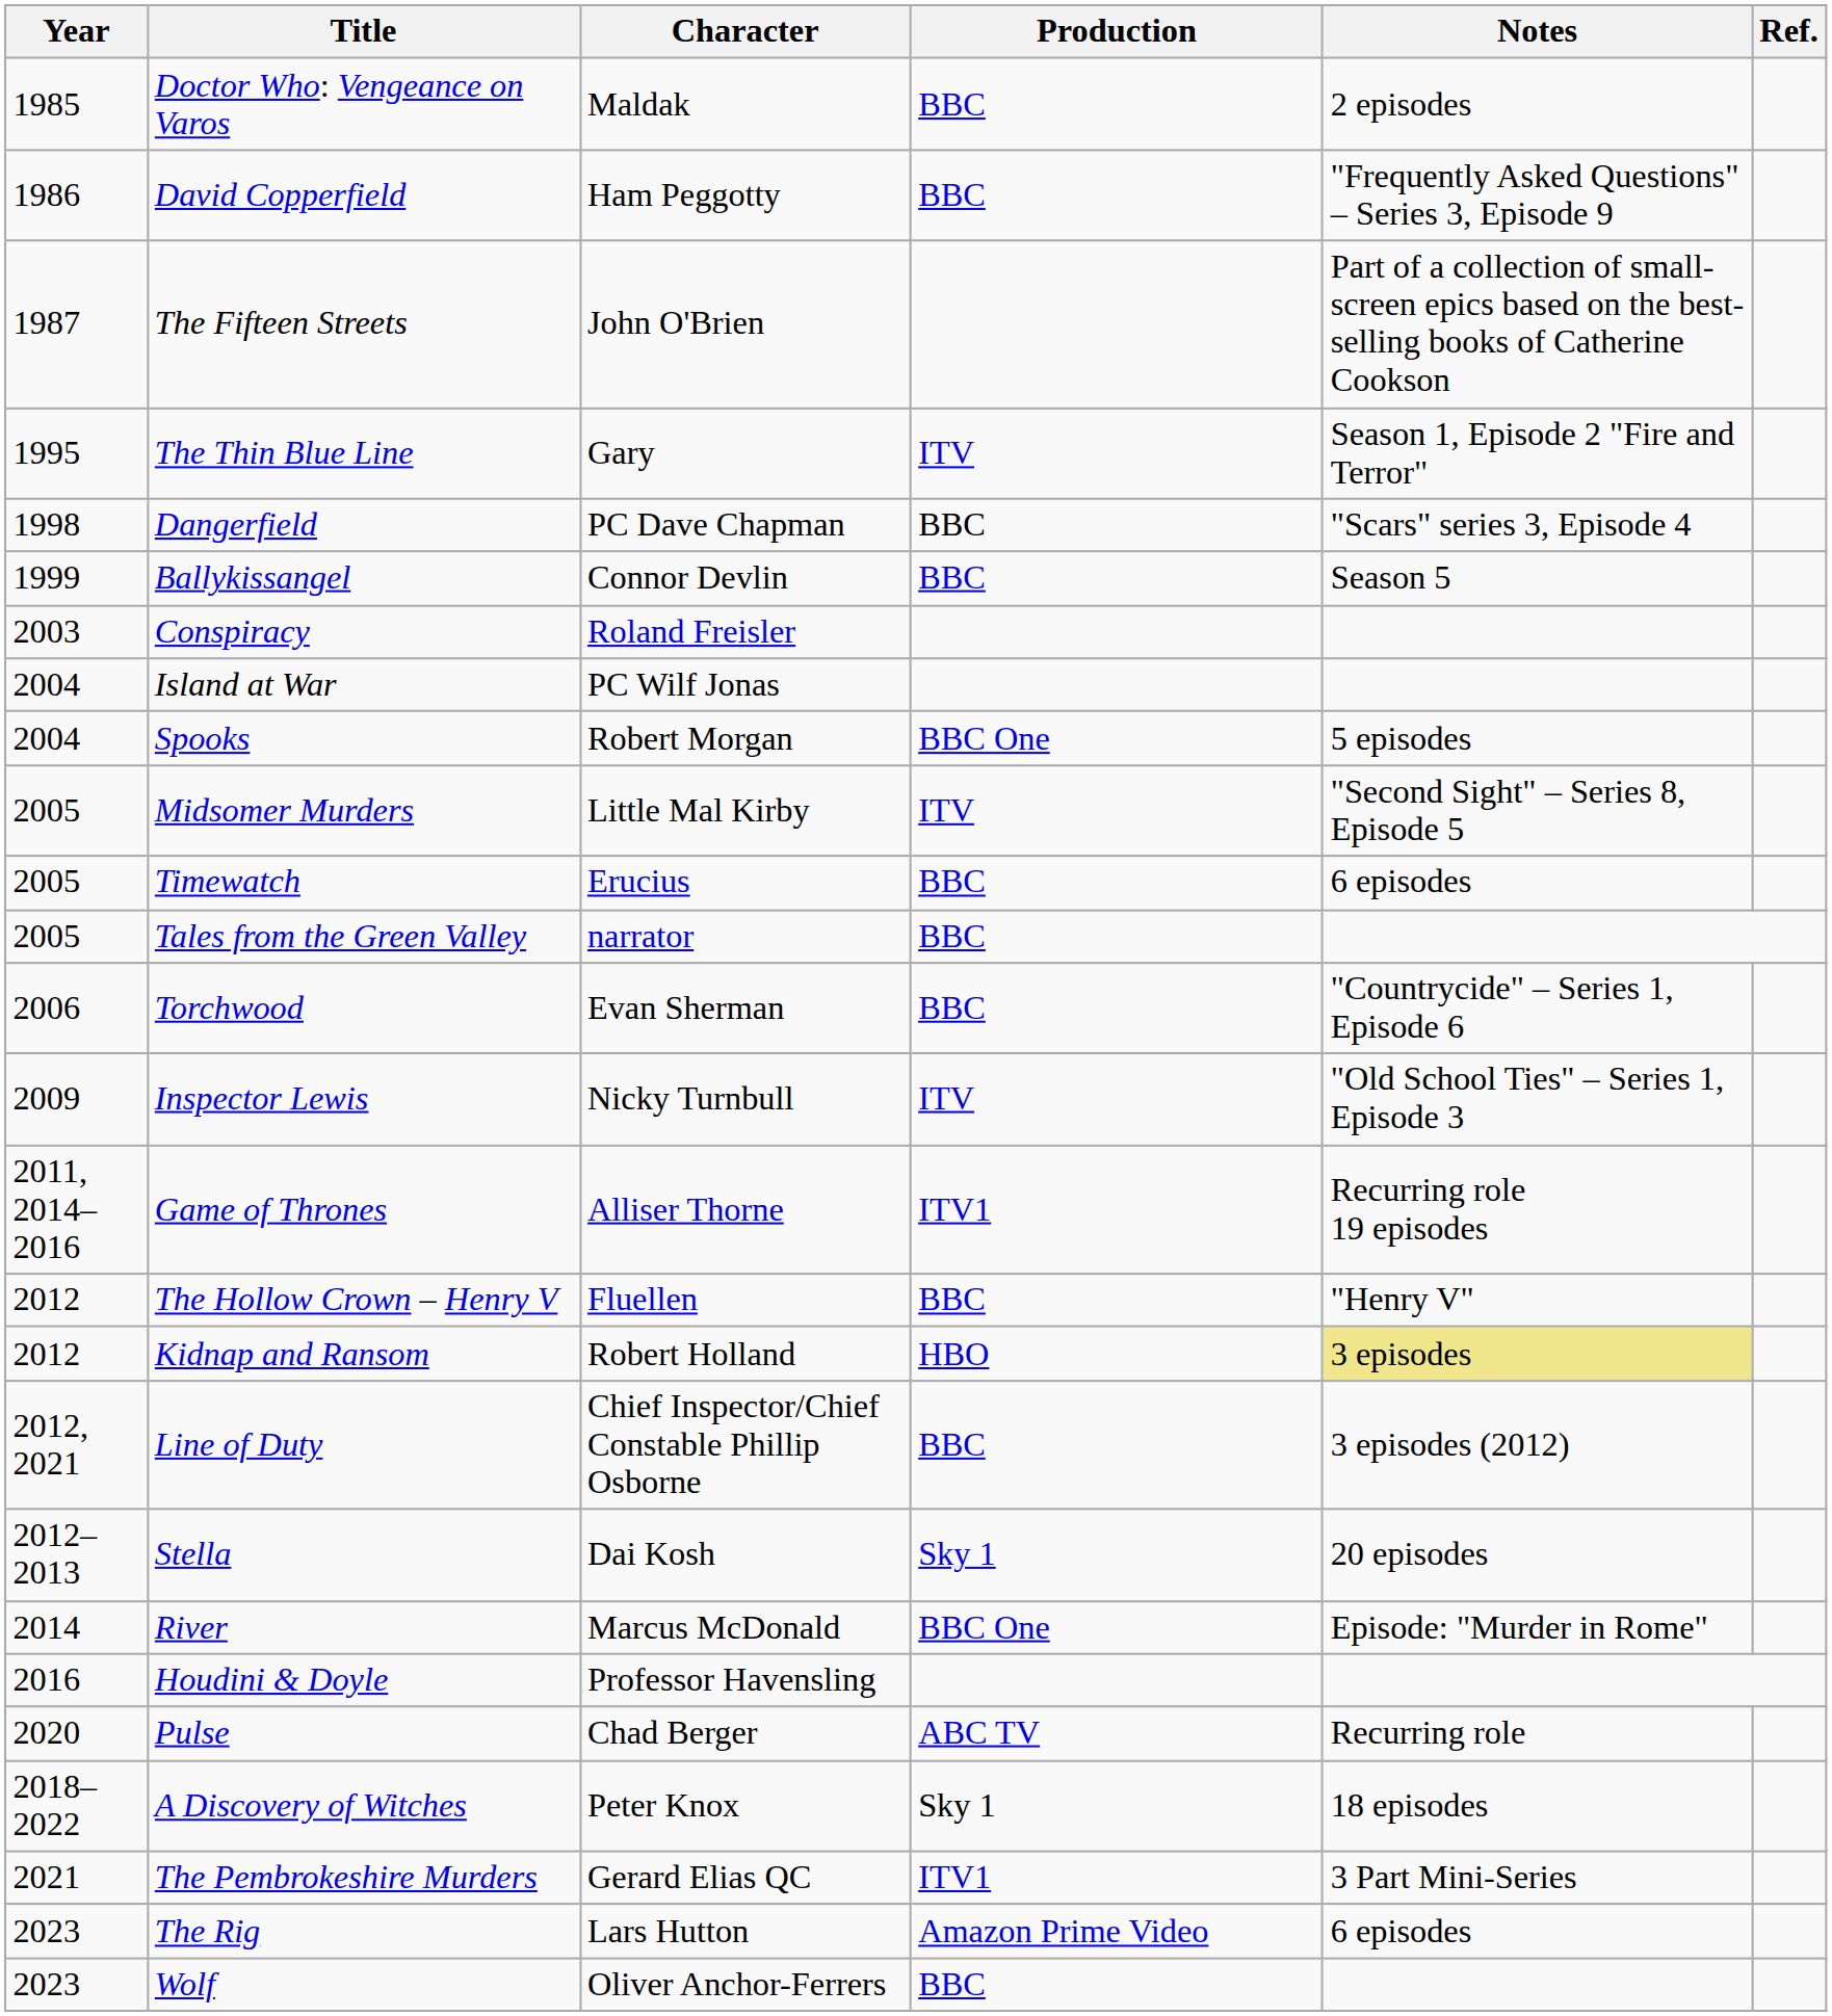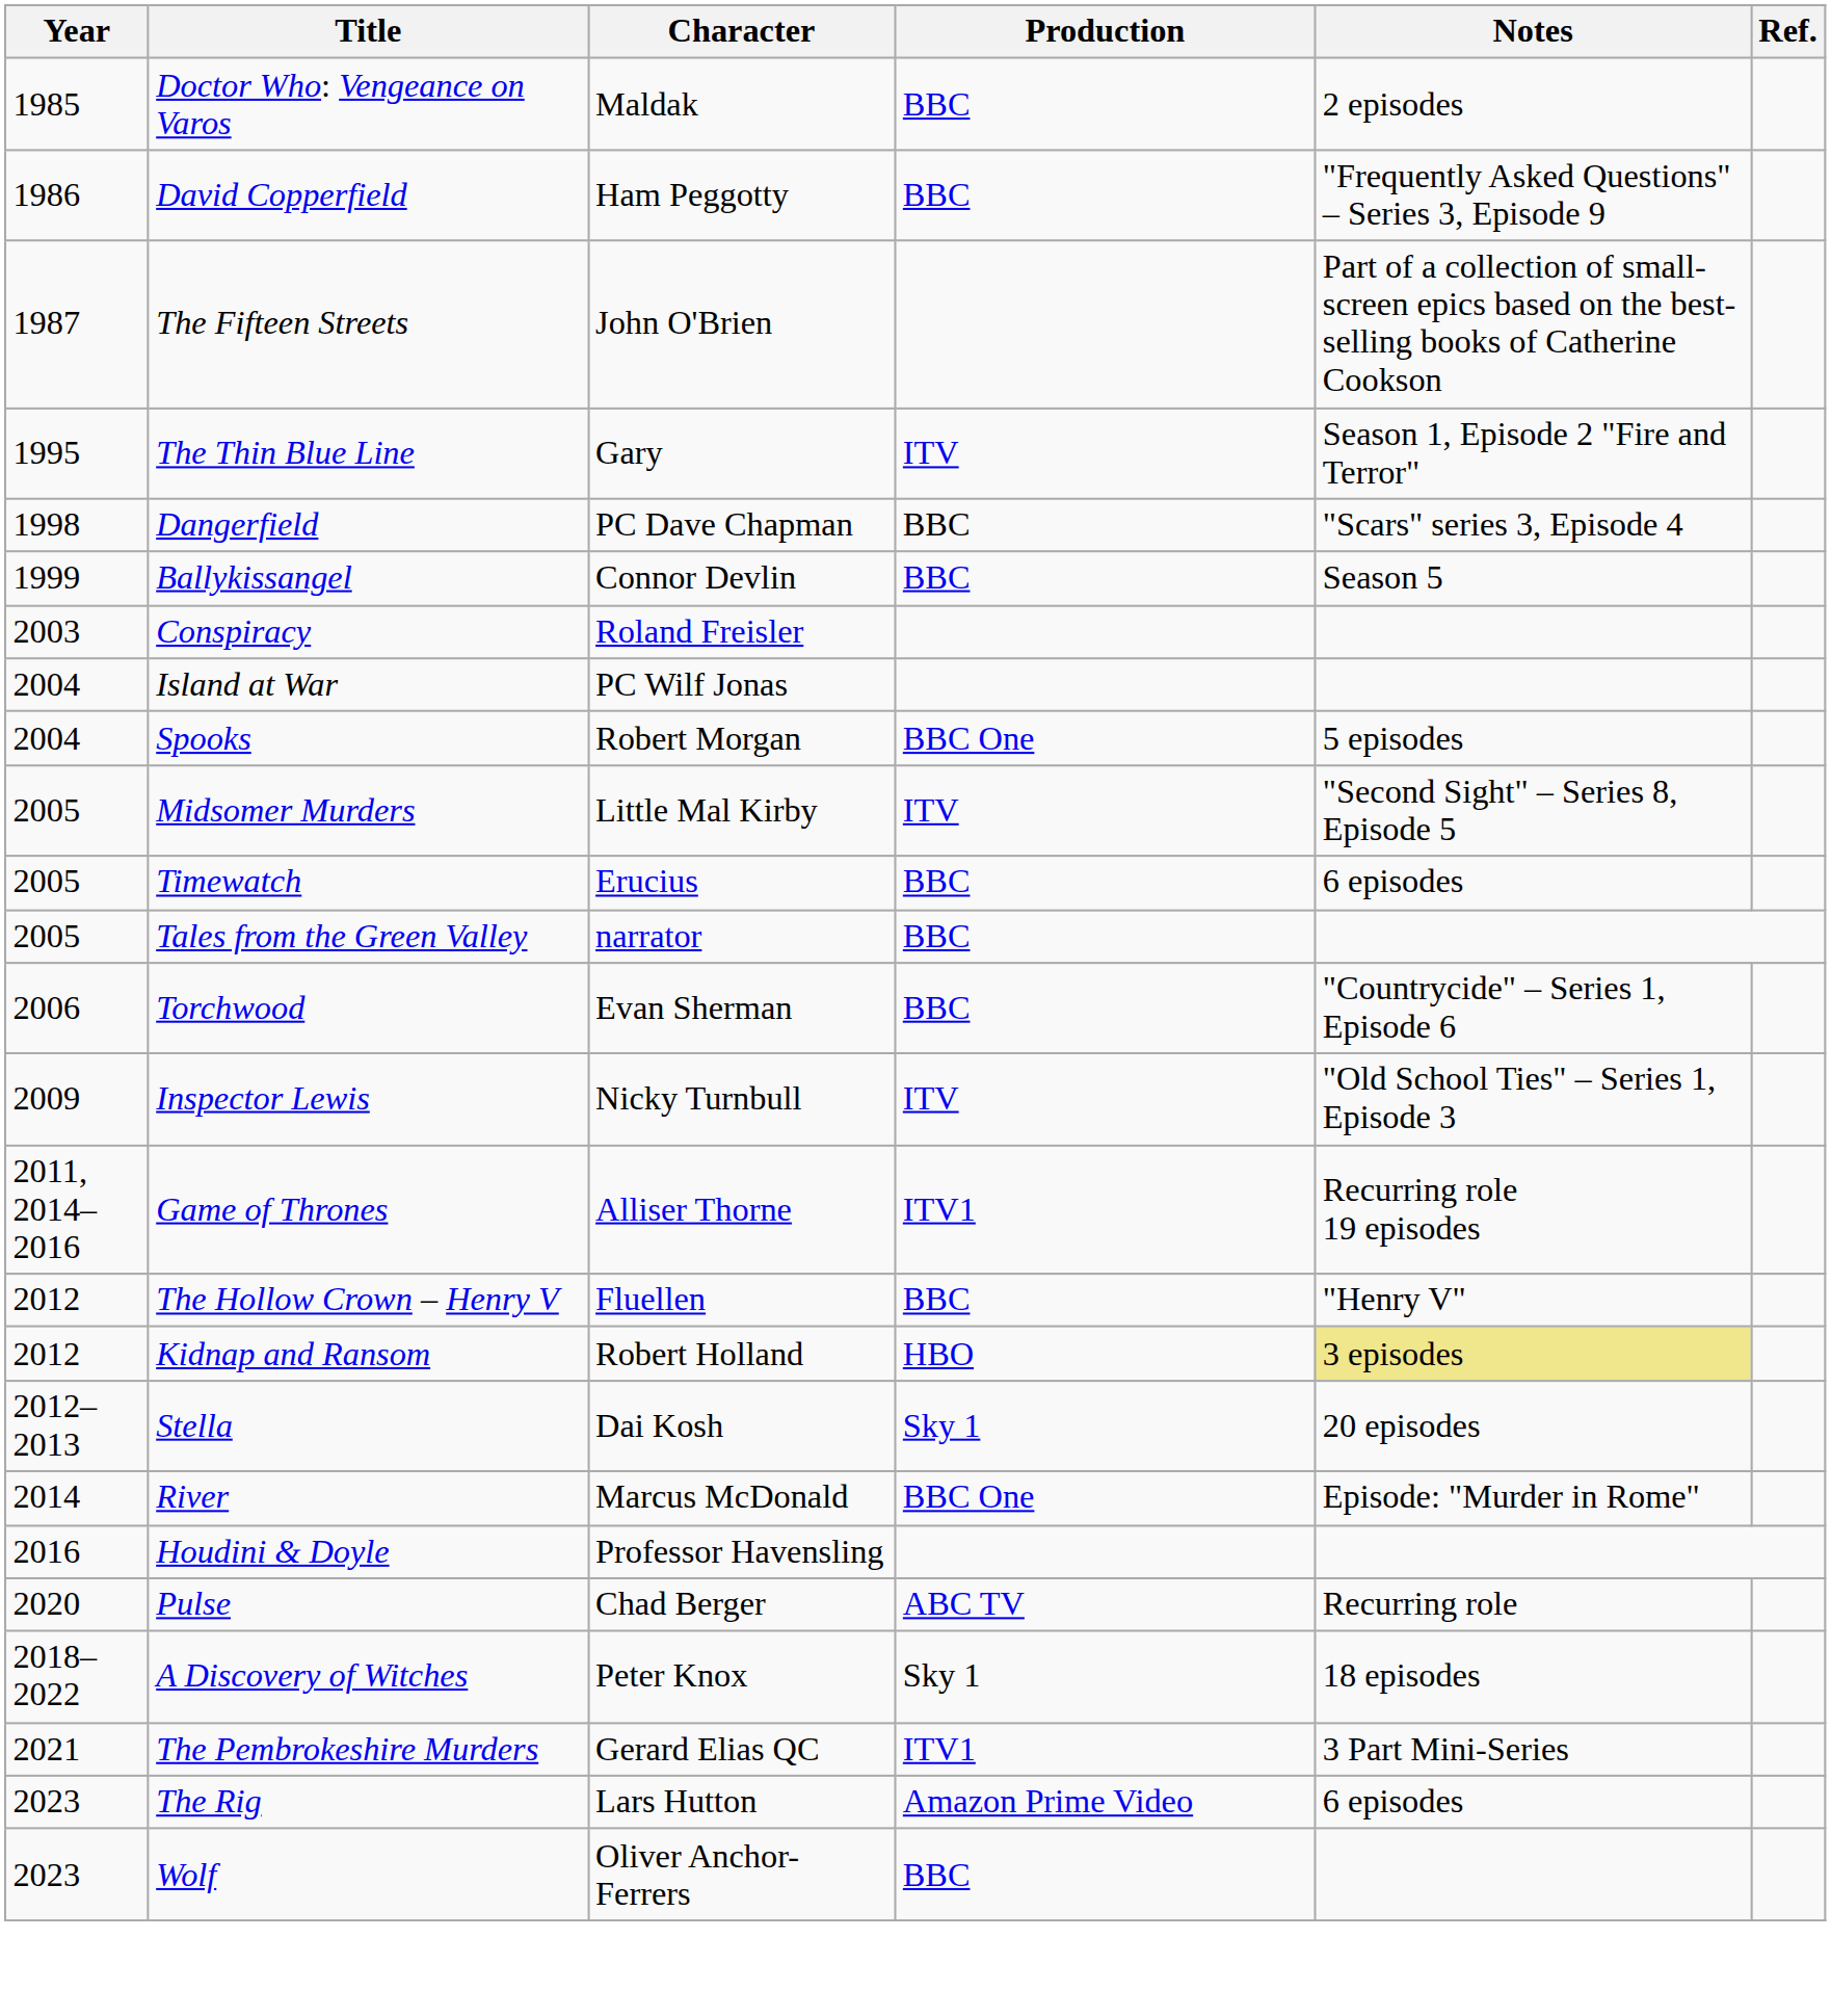 <table class="wikitable">
 <tr>
 <th scope="col" width="80">Year</th>
 <th scope="col" width="300">Title</th>
 <th scope="col" width="200">Character</th>
 <th scope="col" width="300">Production</th>
 <th scope="col" width="300">Notes</th>
 <th>Ref.</th>
 </tr>
 <tr>
 <td>1985</td>
 <td><em><a href='#'>Doctor Who</a></em>: <em><a href='#'>Vengeance on Varos</a></em></td>
 <td>Maldak</td>
 <td><a href='#'>BBC</a></td>
 <td>2 episodes</td>
 <td></td>
 </tr>
 <tr>
 <td>1986</td>
 <td><em><a href='#'>David Copperfield</a></em></td>
 <td>Ham Peggotty</td>
 <td><a href='#'>BBC</a></td>
 <td>"Frequently Asked Questions" – Series 3, Episode 9</td>
 <td></td>
 </tr>
 <tr>
 <td>1987</td>
 <td><em>The Fifteen Streets</em></td>
 <td>John O'Brien</td>
 <td></td>
 <td>Part of a collection of small-screen epics based on the best-selling books of Catherine Cookson</td>
 <td></td>
 </tr>
 <tr>
 <td>1995</td>
 <td><em><a href='#'>The Thin Blue Line</a></em></td>
 <td>Gary</td>
 <td><a href='#'>ITV</a></td>
 <td>Season 1, Episode 2 "Fire and Terror"</td>
 <td></td>
 </tr>
 <tr>
 <td>1998</td>
 <td><em><a href='#'>Dangerfield</a></em></td>
 <td>PC Dave Chapman</td>
 <td>BBC</td>
 <td>"Scars" series 3, Episode 4</td>
 <td></td>
 </tr>
 <tr>
 <td>1999</td>
 <td><em><a href='#'>Ballykissangel</a></em></td>
 <td>Connor Devlin</td>
 <td><a href='#'>BBC</a></td>
 <td>Season 5</td>
 <td></td>
 </tr>
 <tr>
 <td>2003</td>
 <td><em><a href='#'>Conspiracy</a></em></td>
 <td><a href='#'>Roland Freisler</a></td>
 <td></td>
 <td></td>
 <td></td>
 </tr>
 <tr>
 <td>2004</td>
 <td><em>Island at War</em></td>
 <td>PC Wilf Jonas</td>
 <td></td>
 <td></td>
 <td></td>
 </tr>
 <tr>
 <td>2004</td>
 <td><em><a href='#'>Spooks</a></em></td>
 <td>Robert Morgan</td>
 <td><a href='#'>BBC One</a></td>
 <td>5 episodes</td>
 <td></td>
 </tr>
 <tr>
 <td>2005</td>
 <td><em><a href='#'>Midsomer Murders</a></em></td>
 <td>Little Mal Kirby</td>
 <td><a href='#'>ITV</a></td>
 <td>"Second Sight" – Series 8, Episode 5</td>
 <td></td>
 </tr>
 <tr>
 <td>2005</td>
 <td><em><a href='#'>Timewatch</a></em></td>
 <td><a href='#'>Erucius</a></td>
 <td><a href='#'>BBC</a></td>
 <td>6 episodes</td>
 <td></td>
 </tr>
 <tr>
 <td>2005</td>
 <td><em><a href='#'>Tales from the Green Valley</a></em></td>
 <td><a href='#'>narrator</a></td>
 <td><a href='#'>BBC</a></td>
 </tr>
 <tr>
 <td>2006</td>
 <td><em><a href='#'>Torchwood</a></em></td>
 <td>Evan Sherman</td>
 <td><a href='#'>BBC</a></td>
 <td>"Countrycide" – Series 1, Episode 6</td>
 <td></td>
 </tr>
 <tr>
 <td>2009</td>
 <td><em><a href='#'>Inspector Lewis</a></em></td>
 <td>Nicky Turnbull</td>
 <td><a href='#'>ITV</a></td>
 <td>"Old School Ties" – Series 1, Episode 3</td>
 <td></td>
 </tr>
 <tr>
 <td>2011, 2014–2016</td>
 <td><em><a href='#'>Game of Thrones</a></em></td>
 <td><a href='#'>Alliser Thorne</a></td>
 <td><a href='#'>ITV1</a></td>
 <td>Recurring role<br>19 episodes</td>
 <td></td>
 </tr>
 <tr>
 <td>2012</td>
 <td><em><a href='#'>The Hollow Crown</a> – <a href='#'>Henry V</a></em></td>
 <td><a href='#'>Fluellen</a></td>
 <td><a href='#'>BBC</a></td>
 <td>"Henry V"</td>
 <td></td>
 </tr>
 <tr>
 <td>2012</td>
 <td><em><a href='#'>Kidnap and Ransom</a></em></td>
 <td>Robert Holland</td>
 <td><a href='#'>HBO</a></td>
 <td style="background: khaki;">3 episodes</td>
 <td></td>
 </tr>
 <tr>
-<td>2012, 2021</td>
-<td><em><a href='#'>Line of Duty</a></em></td>
-<td>Chief Inspector/Chief Constable Phillip Osborne</td>
-<td><a href='#'>BBC</a></td>
-<td>3 episodes (2012)</td>
-<td></td>
-</tr>
-<tr>
 <td>2012–2013</td>
 <td><em><a href='#'>Stella</a></em></td>
 <td>Dai Kosh</td>
 <td><a href='#'>Sky 1</a></td>
 <td>20 episodes</td>
 <td></td>
 </tr>
 <tr>
 <td>2014</td>
 <td><em><a href='#'>River</a></em></td>
 <td> Marcus McDonald</td>
 <td><a href='#'>BBC One</a></td>
 <td>Episode: "Murder in Rome"</td>
 <td></td>
 </tr>
 <tr>
 <td>2016</td>
 <td><em><a href='#'>Houdini & Doyle</a></em></td>
 <td>Professor Havensling</td>
 <td></td>
 </tr>
 <tr>
 <td>2020</td>
 <td><em><a href='#'>Pulse</a></em></td>
 <td>Chad Berger</td>
 <td><a href='#'>ABC TV</a></td>
 <td>Recurring role</td>
 <td></td>
 </tr>
 <tr>
 <td>2018–2022</td>
 <td><em><a href='#'>A Discovery of Witches</a></em></td>
 <td>Peter Knox</td>
 <td>Sky 1</td>
 <td>18 episodes</td>
 <td></td>
 </tr>
 <tr>
 <td>2021</td>
 <td><em><a href='#'>The Pembrokeshire Murders</a></em></td>
 <td>Gerard Elias QC</td>
 <td><a href='#'>ITV1</a></td>
 <td>3 Part Mini-Series</td>
 <td></td>
 </tr>
 <tr>
 <td>2023</td>
 <td><em><a href='#'>The Rig</a></em></td>
 <td>Lars Hutton</td>
 <td><a href='#'>Amazon Prime Video</a></td>
 <td>6 episodes</td>
 <td></td>
 </tr>
 <tr>
 <td>2023</td>
 <td><em><a href='#'>Wolf</a></em></td>
 <td>Oliver Anchor-Ferrers</td>
 <td><a href='#'>BBC</a></td>
 <td></td>
 <td></td>
 </tr>
 <tr>
 </tr>
 </table>
